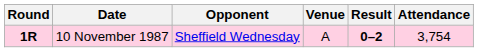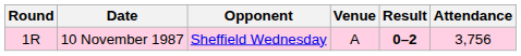 <table class="wikitable" style="text-align:center">
 <tr>
 <th>Round</th>
 <th>Date</th>
 <th>Opponent</th>
 <th>Venue</th>
 <th>Result</th>
 <th>Attendance</th>
 </tr>
 <tr style="background-color: #ffd0e3;">
-<td><strong>1R</strong></td>
+<td>1R</td>
 <td>10 November 1987</td>
 <td><a href='#'>Sheffield Wednesday</a></td>
 <td>A</td>
 <td><strong>0–2</strong></td>
-<td>3,754</td>
+<td>3,756</td>
 </tr>
 </table>
